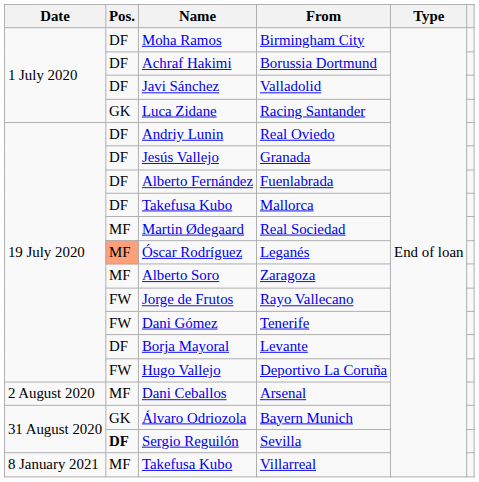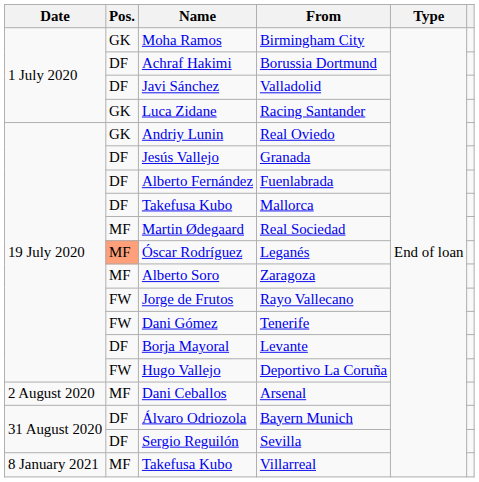 <table class="wikitable">
 <tr>
 <th>Date</th>
 <th>Pos.</th>
 <th>Name</th>
 <th>From</th>
 <th>Type</th>
 <th></th>
 </tr>
 <tr>
 <td rowspan=4>1 July 2020</td>
-<td>DF</td>
+<td>GK</td>
 <td> <a href='#'>Moha Ramos</a></td>
 <td> <a href='#'>Birmingham City</a></td>
 <td rowspan=19>End of loan</td>
 <td></td>
 </tr>
 <tr>
 <td>DF</td>
 <td> <a href='#'>Achraf Hakimi</a></td>
 <td> <a href='#'>Borussia Dortmund</a></td>
 <td></td>
 </tr>
 <tr>
 <td>DF</td>
 <td> <a href='#'>Javi Sánchez</a></td>
 <td><a href='#'>Valladolid</a></td>
 <td></td>
 </tr>
 <tr>
 <td>GK</td>
 <td> <a href='#'>Luca Zidane</a></td>
 <td><a href='#'>Racing Santander</a></td>
 <td></td>
 </tr>
 <tr>
 <td rowspan=11>19 July 2020</td>
-<td>DF</td>
+<td>GK</td>
 <td> <a href='#'>Andriy Lunin</a></td>
 <td><a href='#'>Real Oviedo</a></td>
 <td></td>
 </tr>
 <tr>
 <td>DF</td>
 <td> <a href='#'>Jesús Vallejo</a></td>
 <td><a href='#'>Granada</a></td>
 <td></td>
 </tr>
 <tr>
 <td>DF</td>
 <td> <a href='#'>Alberto Fernández</a></td>
 <td><a href='#'>Fuenlabrada</a></td>
 <td></td>
 </tr>
 <tr>
 <td>DF</td>
 <td> <a href='#'>Takefusa Kubo</a></td>
 <td><a href='#'>Mallorca</a></td>
 <td></td>
 </tr>
 <tr>
 <td>MF</td>
 <td> <a href='#'>Martin Ødegaard</a></td>
 <td><a href='#'>Real Sociedad</a></td>
 <td></td>
 </tr>
 <tr>
 <td style="background: lightsalmon;">MF</td>
 <td> <a href='#'>Óscar Rodríguez</a></td>
 <td><a href='#'>Leganés</a></td>
 <td></td>
 </tr>
 <tr>
 <td>MF</td>
 <td> <a href='#'>Alberto Soro</a></td>
 <td><a href='#'>Zaragoza</a></td>
 <td></td>
 </tr>
 <tr>
 <td>FW</td>
 <td> <a href='#'>Jorge de Frutos</a></td>
 <td><a href='#'>Rayo Vallecano</a></td>
 <td></td>
 </tr>
 <tr>
 <td>FW</td>
 <td> <a href='#'>Dani Gómez</a></td>
 <td><a href='#'>Tenerife</a></td>
 <td></td>
 </tr>
 <tr>
 <td>DF</td>
 <td> <a href='#'>Borja Mayoral</a></td>
 <td><a href='#'>Levante</a></td>
 <td></td>
 </tr>
 <tr>
 <td>FW</td>
 <td> <a href='#'>Hugo Vallejo</a></td>
 <td><a href='#'>Deportivo La Coruña</a></td>
 <td></td>
 </tr>
 <tr>
 <td>2 August 2020</td>
 <td>MF</td>
 <td> <a href='#'>Dani Ceballos</a></td>
 <td> <a href='#'>Arsenal</a></td>
 <td></td>
 </tr>
 <tr>
 <td rowspan=2>31 August 2020</td>
-<td>GK</td>
+<td>DF</td>
 <td> <a href='#'>Álvaro Odriozola</a></td>
 <td> <a href='#'>Bayern Munich</a></td>
 <td></td>
 </tr>
 <tr>
-<td><strong>DF</strong></td>
+<td>DF</td>
 <td> <a href='#'>Sergio Reguilón</a></td>
 <td><a href='#'>Sevilla</a></td>
 <td></td>
 </tr>
 <tr>
 <td>8 January 2021</td>
 <td>MF</td>
 <td> <a href='#'>Takefusa Kubo</a></td>
 <td><a href='#'>Villarreal</a></td>
 <td></td>
 </tr>
 </table>
